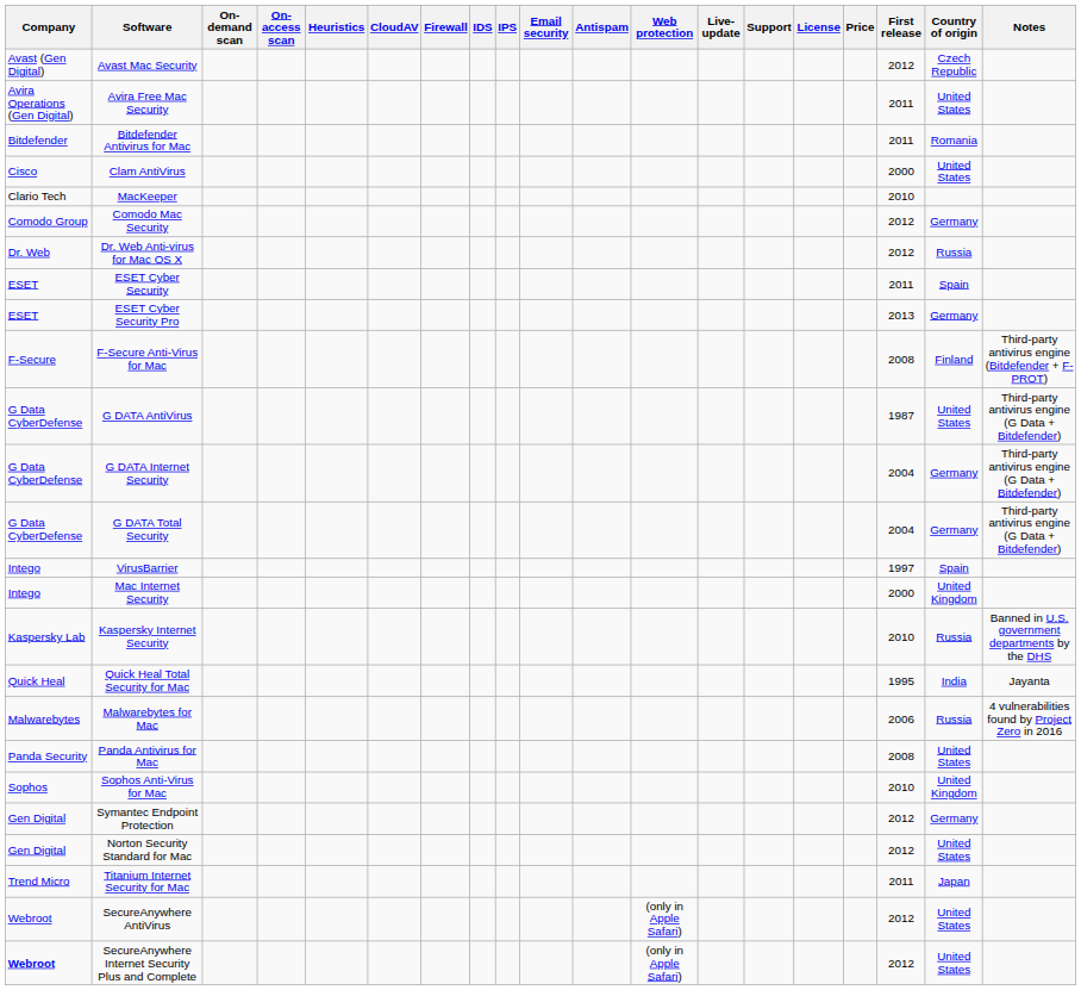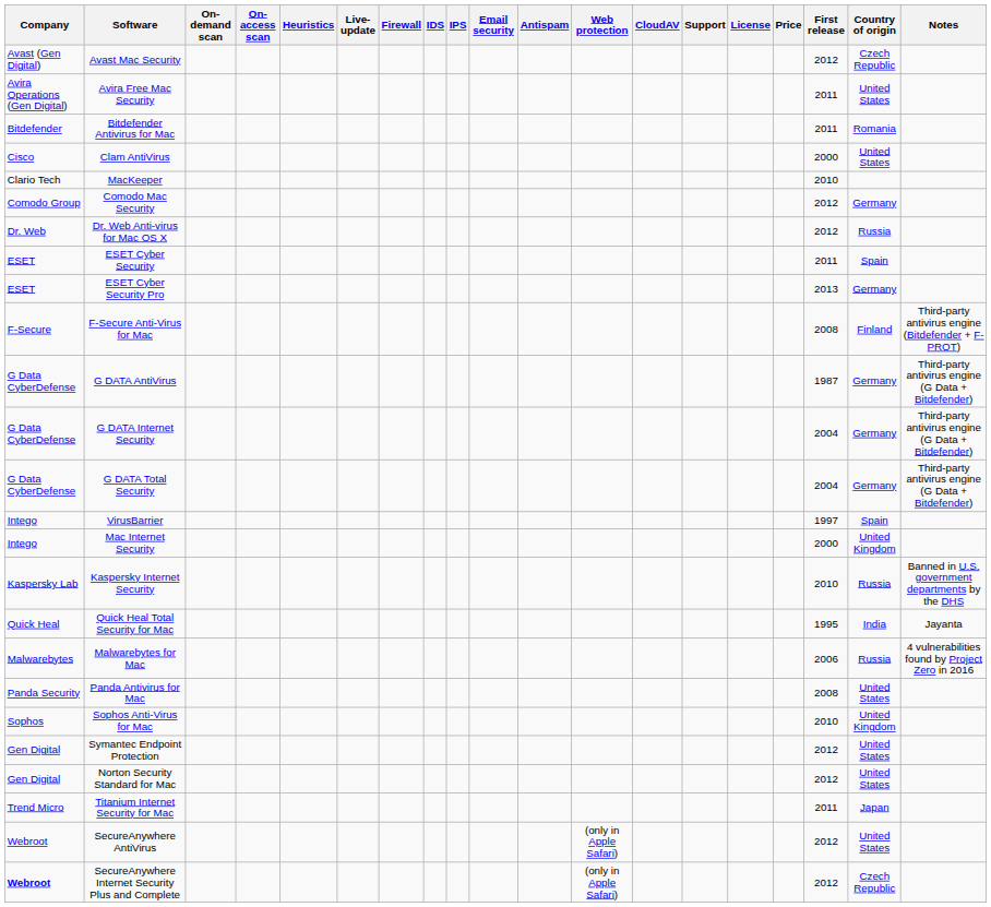 <table class="wikitable sortable sort-under mw-datatable sticky-header" style="font-size: 85%; text-align: center; width: auto;">
 <tr>
 <th>Company</th>
 <th>Software</th>
 <th>On-demand scan</th>
 <th><a href='#'>On-access scan</a></th>
 <th><a href='#'>Heuristics</a></th>
-<th><a href='#'>CloudAV</a></th>
+<th>Live-update</th>
 <th><a href='#'>Firewall</a></th>
 <th><a href='#'>IDS</a></th>
 <th><a href='#'>IPS</a></th>
 <th><a href='#'>Email security</a></th>
 <th><a href='#'>Antispam</a></th>
 <th><a href='#'>Web protection</a></th>
-<th>Live-update</th>
+<th><a href='#'>CloudAV</a></th>
 <th>Support</th>
 <th><a href='#'>License</a></th>
 <th>Price</th>
 <th>First release</th>
 <th>Country of origin</th>
 <th>Notes</th>
 </tr>
 <tr>
 <td align=left><a href='#'>Avast</a> (<a href='#'>Gen Digital</a>)</td>
 <td><a href='#'>Avast Mac Security</a></td>
 <td></td>
 <td></td>
 <td></td>
 <td></td>
 <td></td>
 <td></td>
 <td></td>
 <td></td>
 <td></td>
 <td></td>
 <td></td>
 <td></td>
 <td></td>
 <td></td>
 <td>2012</td>
 <td><a href='#'>Czech Republic</a></td>
 <td></td>
 </tr>
 <tr>
 <td align=left><a href='#'>Avira Operations</a> (<a href='#'>Gen Digital</a>)</td>
 <td><a href='#'>Avira Free Mac Security</a></td>
 <td></td>
 <td></td>
 <td></td>
 <td></td>
 <td></td>
 <td></td>
 <td></td>
 <td></td>
 <td></td>
 <td></td>
 <td></td>
 <td></td>
 <td></td>
 <td></td>
 <td>2011</td>
 <td><a href='#'>United States</a></td>
 <td></td>
 </tr>
 <tr>
 <td align=left><a href='#'>Bitdefender</a></td>
 <td><a href='#'>Bitdefender Antivirus for Mac</a></td>
 <td></td>
 <td></td>
 <td></td>
 <td></td>
 <td></td>
 <td></td>
 <td></td>
 <td></td>
 <td></td>
 <td></td>
 <td></td>
 <td></td>
 <td></td>
 <td></td>
 <td>2011</td>
 <td><a href='#'>Romania</a></td>
 <td></td>
 </tr>
 <tr>
 <td align=left><a href='#'>Cisco</a></td>
 <td><a href='#'>Clam AntiVirus</a></td>
 <td></td>
 <td></td>
 <td></td>
 <td></td>
 <td></td>
 <td></td>
 <td></td>
 <td></td>
 <td></td>
 <td></td>
 <td></td>
 <td></td>
 <td></td>
 <td></td>
 <td>2000</td>
 <td><a href='#'>United States</a></td>
 <td></td>
 </tr>
 <tr>
 <td align=left>Clario Tech</td>
 <td><a href='#'>MacKeeper</a></td>
 <td></td>
 <td></td>
 <td></td>
 <td></td>
 <td></td>
 <td></td>
 <td></td>
 <td></td>
 <td></td>
 <td></td>
 <td></td>
 <td></td>
 <td></td>
 <td></td>
 <td>2010</td>
 <td></td>
 <td></td>
 </tr>
 <tr>
 <td align=left><a href='#'>Comodo Group</a></td>
 <td><a href='#'>Comodo Mac Security</a></td>
 <td></td>
 <td></td>
 <td></td>
 <td></td>
 <td></td>
 <td></td>
 <td></td>
 <td></td>
 <td></td>
 <td></td>
 <td></td>
 <td></td>
 <td></td>
 <td></td>
 <td>2012</td>
 <td><a href='#'>Germany</a></td>
 <td></td>
 </tr>
 <tr>
 <td align=left><a href='#'>Dr. Web</a></td>
 <td><a href='#'>Dr. Web Anti-virus for Mac OS X</a></td>
 <td></td>
 <td></td>
 <td></td>
 <td></td>
 <td></td>
 <td></td>
 <td></td>
 <td></td>
 <td></td>
 <td></td>
 <td></td>
 <td></td>
 <td></td>
 <td></td>
 <td>2012</td>
 <td><a href='#'>Russia</a></td>
 <td></td>
 </tr>
 <tr>
 <td align=left><a href='#'>ESET</a></td>
 <td><a href='#'>ESET Cyber Security</a></td>
 <td></td>
 <td></td>
 <td></td>
 <td></td>
 <td></td>
 <td></td>
 <td></td>
 <td></td>
 <td></td>
 <td></td>
 <td></td>
 <td></td>
 <td></td>
 <td></td>
 <td>2011</td>
 <td><a href='#'>Spain</a></td>
 <td></td>
 </tr>
 <tr>
 <td align=left><a href='#'>ESET</a></td>
 <td><a href='#'>ESET Cyber Security Pro</a></td>
 <td></td>
 <td></td>
 <td></td>
 <td></td>
 <td></td>
 <td></td>
 <td></td>
 <td></td>
 <td></td>
 <td></td>
 <td></td>
 <td></td>
 <td></td>
 <td></td>
 <td>2013</td>
 <td><a href='#'>Germany</a></td>
 <td></td>
 </tr>
 <tr>
 <td align=left><a href='#'>F-Secure</a></td>
 <td><a href='#'>F-Secure Anti-Virus for Mac</a></td>
 <td></td>
 <td></td>
 <td></td>
 <td></td>
 <td></td>
 <td></td>
 <td></td>
 <td></td>
 <td></td>
 <td></td>
 <td></td>
 <td></td>
 <td></td>
 <td></td>
 <td>2008</td>
 <td><a href='#'>Finland</a></td>
 <td>Third-party antivirus engine (<a href='#'>Bitdefender</a> + <a href='#'>F-PROT</a>)</td>
 </tr>
 <tr>
 <td align=left><a href='#'>G Data CyberDefense</a></td>
 <td><a href='#'>G DATA AntiVirus</a></td>
 <td></td>
 <td></td>
 <td></td>
 <td></td>
 <td></td>
 <td></td>
 <td></td>
 <td></td>
 <td></td>
 <td></td>
 <td></td>
 <td></td>
 <td></td>
 <td></td>
 <td>1987</td>
-<td><a href='#'>United States</a></td>
+<td><a href='#'>Germany</a></td>
 <td>Third-party antivirus engine (G Data + <a href='#'>Bitdefender</a>)</td>
 </tr>
 <tr>
 <td align=left><a href='#'>G Data CyberDefense</a></td>
 <td><a href='#'>G DATA Internet Security</a></td>
 <td></td>
 <td></td>
 <td></td>
 <td></td>
 <td></td>
 <td></td>
 <td></td>
 <td></td>
 <td></td>
 <td></td>
 <td></td>
 <td></td>
 <td></td>
 <td></td>
 <td>2004</td>
 <td><a href='#'>Germany</a></td>
 <td>Third-party antivirus engine (G Data + <a href='#'>Bitdefender</a>)</td>
 </tr>
 <tr>
 <td align=left><a href='#'>G Data CyberDefense</a></td>
 <td><a href='#'>G DATA Total Security</a></td>
 <td></td>
 <td></td>
 <td></td>
 <td></td>
 <td></td>
 <td></td>
 <td></td>
 <td></td>
 <td></td>
 <td></td>
 <td></td>
 <td></td>
 <td></td>
 <td></td>
 <td>2004</td>
 <td><a href='#'>Germany</a></td>
 <td>Third-party antivirus engine (G Data + <a href='#'>Bitdefender</a>)</td>
 </tr>
 <tr>
 <td align=left><a href='#'>Intego</a></td>
 <td><a href='#'>VirusBarrier</a></td>
 <td></td>
 <td></td>
 <td></td>
 <td></td>
 <td></td>
 <td></td>
 <td></td>
 <td></td>
 <td></td>
 <td></td>
 <td></td>
 <td></td>
 <td></td>
 <td></td>
 <td>1997</td>
 <td><a href='#'>Spain</a></td>
 <td></td>
 </tr>
 <tr>
 <td align=left><a href='#'>Intego</a></td>
 <td><a href='#'>Mac Internet Security</a></td>
 <td></td>
 <td></td>
 <td></td>
 <td></td>
 <td></td>
 <td></td>
 <td></td>
 <td></td>
 <td></td>
 <td></td>
 <td></td>
 <td></td>
 <td></td>
 <td></td>
 <td>2000</td>
 <td><a href='#'>United Kingdom</a></td>
 <td></td>
 </tr>
 <tr>
 <td align=left><a href='#'>Kaspersky Lab</a></td>
 <td><a href='#'>Kaspersky Internet Security</a></td>
 <td></td>
 <td></td>
 <td></td>
 <td></td>
 <td></td>
 <td></td>
 <td></td>
 <td></td>
 <td></td>
 <td></td>
 <td></td>
 <td></td>
 <td></td>
 <td></td>
 <td>2010</td>
 <td><a href='#'>Russia</a></td>
 <td>Banned in <a href='#'>U.S. government departments</a> by the <a href='#'>DHS</a></td>
 </tr>
 <tr>
 <td align=left><a href='#'>Quick Heal</a></td>
 <td><a href='#'>Quick Heal Total Security for Mac</a></td>
 <td></td>
 <td></td>
 <td></td>
 <td></td>
 <td></td>
 <td></td>
 <td></td>
 <td></td>
 <td></td>
 <td></td>
 <td></td>
 <td></td>
 <td></td>
 <td></td>
 <td>1995</td>
 <td><a href='#'>India</a></td>
 <td>Jayanta</td>
 </tr>
 <tr>
 <td align=left><a href='#'>Malwarebytes</a></td>
 <td><a href='#'>Malwarebytes for Mac</a></td>
 <td></td>
 <td></td>
 <td></td>
 <td></td>
 <td></td>
 <td></td>
 <td></td>
 <td></td>
 <td></td>
 <td></td>
 <td></td>
 <td></td>
 <td></td>
 <td></td>
 <td>2006</td>
 <td><a href='#'>Russia</a></td>
 <td>4 vulnerabilities found by <a href='#'>Project Zero</a> in 2016</td>
 </tr>
 <tr>
 <td align=left><a href='#'>Panda Security</a></td>
 <td><a href='#'>Panda Antivirus for Mac</a></td>
 <td></td>
 <td></td>
 <td></td>
 <td></td>
 <td></td>
 <td></td>
 <td></td>
 <td></td>
 <td></td>
 <td></td>
 <td></td>
 <td></td>
 <td></td>
 <td></td>
 <td>2008</td>
 <td><a href='#'>United States</a></td>
 <td></td>
 </tr>
 <tr>
 <td align=left><a href='#'>Sophos</a></td>
 <td><a href='#'>Sophos Anti-Virus for Mac</a></td>
 <td></td>
 <td></td>
 <td></td>
 <td></td>
 <td></td>
 <td></td>
 <td></td>
 <td></td>
 <td></td>
 <td></td>
 <td></td>
 <td></td>
 <td></td>
 <td></td>
 <td>2010</td>
 <td><a href='#'>United Kingdom</a></td>
 <td></td>
 </tr>
 <tr>
 <td align=left><a href='#'>Gen Digital</a></td>
 <td>Symantec Endpoint Protection</td>
 <td></td>
 <td></td>
 <td></td>
 <td></td>
 <td></td>
 <td></td>
 <td></td>
 <td></td>
 <td></td>
 <td></td>
 <td></td>
 <td></td>
 <td></td>
 <td></td>
 <td>2012</td>
-<td><a href='#'>Germany</a></td>
+<td><a href='#'>United States</a></td>
 <td></td>
 </tr>
 <tr>
 <td align=left><a href='#'>Gen Digital</a></td>
 <td>Norton Security Standard for Mac</td>
 <td></td>
 <td></td>
 <td></td>
 <td></td>
 <td></td>
 <td></td>
 <td></td>
 <td></td>
 <td></td>
 <td></td>
 <td></td>
 <td></td>
 <td></td>
 <td></td>
 <td>2012</td>
 <td><a href='#'>United States</a></td>
 <td></td>
 </tr>
 <tr>
 <td align=left><a href='#'>Trend Micro</a></td>
 <td><a href='#'>Titanium Internet Security for Mac</a></td>
 <td></td>
 <td></td>
 <td></td>
 <td></td>
 <td></td>
 <td></td>
 <td></td>
 <td></td>
 <td></td>
 <td></td>
 <td></td>
 <td></td>
 <td></td>
 <td></td>
 <td>2011</td>
 <td><a href='#'>Japan</a></td>
 <td></td>
 </tr>
 <tr>
 <td align=left><a href='#'>Webroot</a></td>
 <td>SecureAnywhere AntiVirus</td>
 <td></td>
 <td></td>
 <td></td>
 <td></td>
 <td></td>
 <td></td>
 <td></td>
 <td></td>
 <td></td>
 <td> (only in <a href='#'>Apple Safari</a>)</td>
 <td></td>
 <td></td>
 <td></td>
 <td></td>
 <td>2012</td>
 <td><a href='#'>United States</a></td>
 <td></td>
 </tr>
 <tr>
 <td align=left><strong><a href='#'>Webroot</a></strong></td>
 <td>SecureAnywhere Internet Security Plus and Complete</td>
 <td></td>
 <td></td>
 <td></td>
 <td></td>
 <td></td>
 <td></td>
 <td></td>
 <td></td>
 <td></td>
 <td> (only in <a href='#'>Apple Safari</a>)</td>
 <td></td>
 <td></td>
 <td></td>
 <td></td>
 <td>2012</td>
-<td><a href='#'>United States</a></td>
+<td><a href='#'>Czech Republic</a></td>
 <td></td>
 </tr>
 </table>
